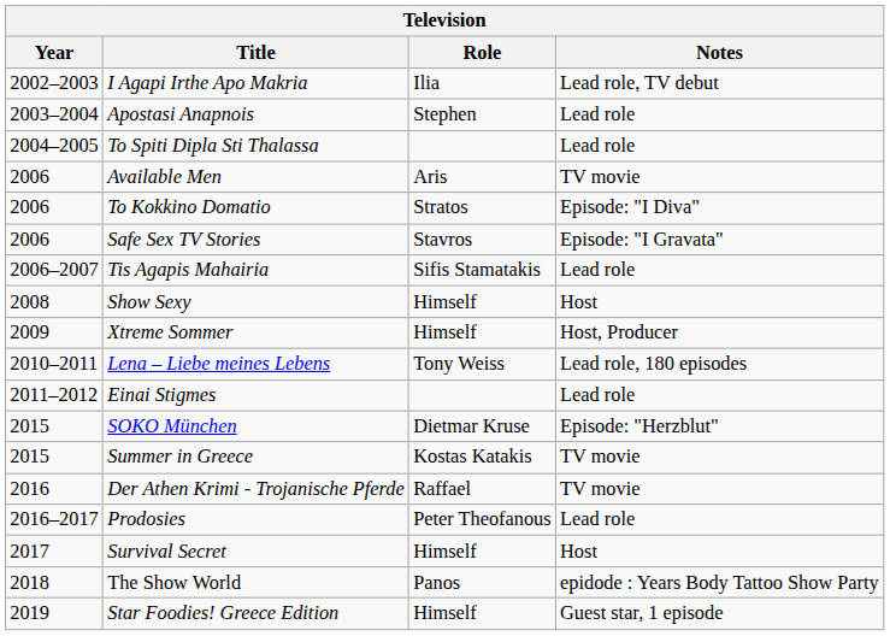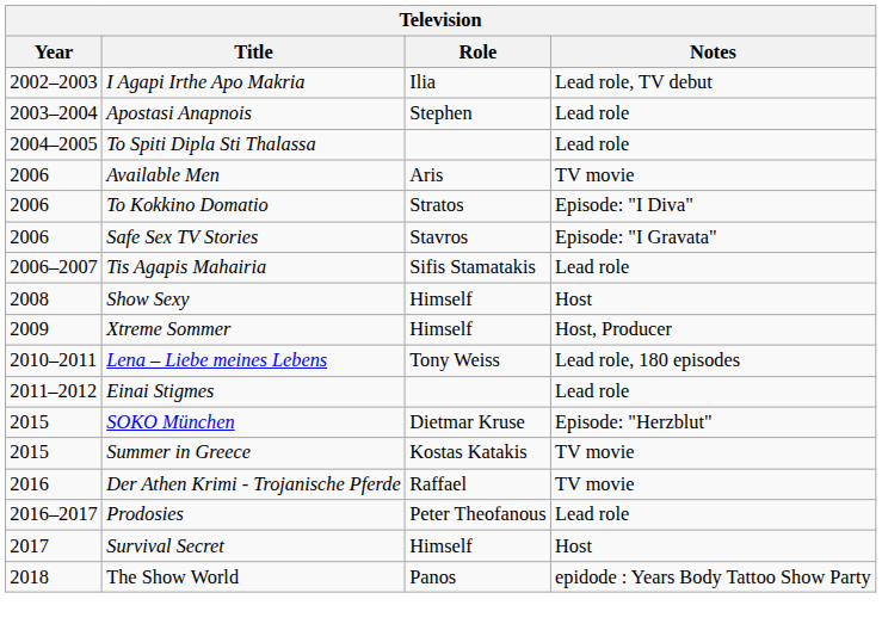 <table class="wikitable sortable">
 <tr>
 <th colspan="4">Television</th>
 </tr>
 <tr>
 <th>Year</th>
 <th>Title</th>
 <th>Role</th>
 <th class="unsortable">Notes</th>
 </tr>
 <tr>
 <td>2002–2003</td>
 <td><em>I Agapi Irthe Apo Makria</em></td>
 <td>Ilia</td>
 <td>Lead role, TV debut</td>
 </tr>
 <tr>
 <td>2003–2004</td>
 <td><em>Apostasi Anapnois</em></td>
 <td>Stephen</td>
 <td>Lead role</td>
 </tr>
 <tr>
 <td>2004–2005</td>
 <td><em>To Spiti Dipla Sti Thalassa</em></td>
 <td></td>
 <td>Lead role</td>
 </tr>
 <tr>
 <td>2006</td>
 <td><em>Available Men</em></td>
 <td>Aris</td>
 <td>TV movie</td>
 </tr>
 <tr>
 <td>2006</td>
 <td><em>To Kokkino Domatio</em></td>
 <td>Stratos</td>
 <td>Episode: "I Diva"</td>
 </tr>
 <tr>
 <td>2006</td>
 <td><em>Safe Sex TV Stories</em></td>
 <td>Stavros</td>
 <td>Episode: "I Gravata"</td>
 </tr>
 <tr>
 <td>2006–2007</td>
 <td><em>Tis Agapis Mahairia</em></td>
 <td>Sifis Stamatakis</td>
 <td>Lead role</td>
 </tr>
 <tr>
 <td>2008</td>
 <td><em>Show Sexy</em></td>
 <td>Himself</td>
 <td>Host</td>
 </tr>
 <tr>
 <td>2009</td>
 <td><em>Xtreme Sommer</em></td>
 <td>Himself</td>
 <td>Host, Producer</td>
 </tr>
 <tr>
 <td>2010–2011</td>
 <td><em><a href='#'>Lena – Liebe meines Lebens</a></em></td>
 <td>Tony Weiss</td>
 <td>Lead role, 180 episodes</td>
 </tr>
 <tr>
 <td>2011–2012</td>
 <td><em>Einai Stigmes</em></td>
 <td></td>
 <td>Lead role</td>
 </tr>
 <tr>
 <td>2015</td>
 <td><em><a href='#'>SOKO München</a></em></td>
 <td>Dietmar Kruse</td>
 <td>Episode: "Herzblut"</td>
 </tr>
 <tr>
 <td>2015</td>
 <td><em>Summer in Greece</em></td>
 <td>Kostas Katakis</td>
 <td>TV movie</td>
 </tr>
 <tr>
 <td>2016</td>
 <td><em>Der Athen Krimi - Trojanische Pferde</em></td>
 <td>Raffael</td>
 <td>TV movie</td>
 </tr>
 <tr>
 <td>2016–2017</td>
 <td><em>Prodosies</em></td>
 <td>Peter Theofanous</td>
 <td>Lead role</td>
 </tr>
 <tr>
 <td>2017</td>
 <td><em>Survival Secret</em></td>
 <td>Himself</td>
 <td>Host</td>
 </tr>
 <tr>
 <td>2018</td>
 <td>The Show World</td>
 <td>Panos</td>
 <td>epidode : Years Body Tattoo Show Party</td>
 </tr>
-<tr>
-<td>2019</td>
-<td><em>Star Foodies! Greece Edition</em></td>
-<td>Himself</td>
-<td>Guest star, 1 episode</td>
-</tr>
 </table>
